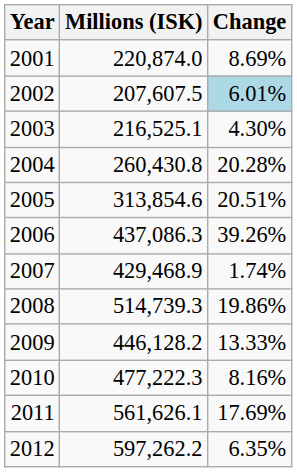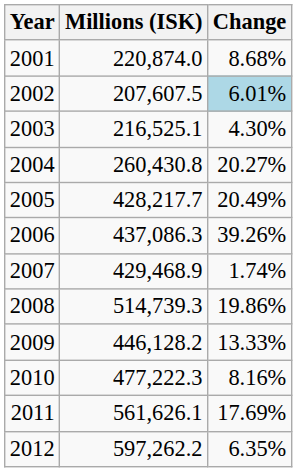 <table class="wikitable" style="text-align: right;">
 <tr>
 <th>Year</th>
 <th>Millions (ISK)</th>
 <th>Change</th>
 </tr>
 <tr>
 <td>2001</td>
 <td>220,874.0</td>
-<td> 8.69%</td>
+<td> 8.68%</td>
 </tr>
 <tr>
 <td>2002</td>
 <td>207,607.5</td>
 <td style="background: lightblue;"> 6.01%</td>
 </tr>
 <tr>
 <td>2003</td>
 <td>216,525.1</td>
 <td> 4.30%</td>
 </tr>
 <tr>
 <td>2004</td>
 <td>260,430.8</td>
-<td> 20.28%</td>
+<td> 20.27%</td>
 </tr>
 <tr>
 <td>2005</td>
-<td>313,854.6</td>
-<td> 20.51%</td>
+<td>428,217.7</td>
+<td> 20.49%</td>
 </tr>
 <tr>
 <td>2006</td>
 <td>437,086.3</td>
 <td> 39.26%</td>
 </tr>
 <tr>
 <td>2007</td>
 <td>429,468.9</td>
 <td> 1.74%</td>
 </tr>
 <tr>
 <td>2008</td>
 <td>514,739.3</td>
 <td> 19.86%</td>
 </tr>
 <tr>
 <td>2009</td>
 <td>446,128.2</td>
 <td> 13.33%</td>
 </tr>
 <tr>
 <td>2010</td>
 <td>477,222.3</td>
 <td> 8.16%</td>
 </tr>
 <tr>
 <td>2011</td>
 <td>561,626.1</td>
 <td> 17.69%</td>
 </tr>
 <tr>
 <td>2012</td>
 <td>597,262.2</td>
 <td> 6.35%</td>
 </tr>
 </table>
